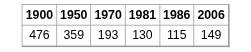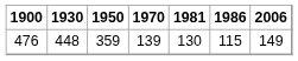 <table align="center" rules="all" cellspacing="0" cellpadding="4" style="border: 1px solid #999; border-right: 2px solid #999; border-bottom:2px solid #999">
 <tr>
 <th>1900</th>
+<th>1930</th>
 <th>1950</th>
 <th>1970</th>
 <th>1981</th>
 <th>1986</th>
 <th>2006</th>
 </tr>
 <tr>
 <td align=center>476</td>
+<td align=center>448</td>
 <td align=center>359</td>
-<td align=center>193</td>
+<td align=center>139</td>
 <td align=center>130</td>
 <td align=center>115</td>
 <td align=center>149</td>
 </tr>
 </table>
